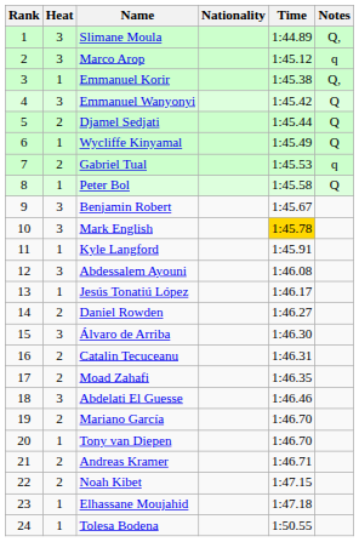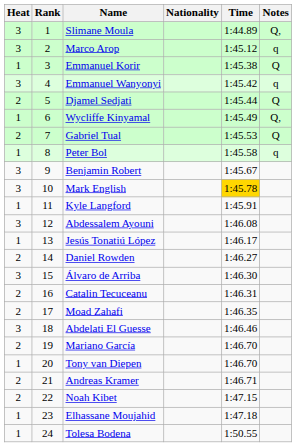 <table class="wikitable sortable" style="text-align:center">
 <tr>
+<th>Heat</th>
 <th>Rank</th>
-<th>Heat</th>
 <th>Name</th>
 <th>Nationality</th>
 <th>Time</th>
 <th>Notes</th>
 </tr>
 <tr bgcolor=ccffcc>
+<td>3</td>
 <td>1</td>
-<td>3</td>
 <td align=left><a href='#'>Slimane Moula</a></td>
 <td align=left></td>
 <td>1:44.89</td>
 <td>Q, </td>
 </tr>
 <tr bgcolor=ccffcc>
+<td>3</td>
 <td>2</td>
-<td>3</td>
 <td align=left><a href='#'>Marco Arop</a></td>
 <td align=left></td>
 <td>1:45.12</td>
 <td>q</td>
 </tr>
 <tr bgcolor=ccffcc>
+<td>1</td>
 <td>3</td>
-<td>1</td>
 <td align=left><a href='#'>Emmanuel Korir</a></td>
 <td align=left></td>
 <td>1:45.38</td>
-<td>Q, </td>
+<td>Q</td>
 </tr>
 <tr bgcolor=ddffdd>
+<td>3</td>
 <td>4</td>
-<td>3</td>
 <td align=left><a href='#'>Emmanuel Wanyonyi</a></td>
 <td align=left></td>
 <td>1:45.42</td>
-<td>Q</td>
+<td>q</td>
 </tr>
 <tr bgcolor=ccffcc>
+<td>2</td>
 <td>5</td>
-<td>2</td>
 <td align=left><a href='#'>Djamel Sedjati</a></td>
 <td align=left></td>
 <td>1:45.44</td>
 <td>Q</td>
 </tr>
 <tr bgcolor=ccffcc>
+<td>1</td>
 <td>6</td>
-<td>1</td>
 <td align=left><a href='#'>Wycliffe Kinyamal</a></td>
 <td align=left></td>
 <td>1:45.49</td>
-<td>Q</td>
+<td>Q, </td>
 </tr>
 <tr bgcolor=ccffcc>
+<td>2</td>
 <td>7</td>
-<td>2</td>
 <td align=left><a href='#'>Gabriel Tual</a></td>
 <td align=left></td>
 <td>1:45.53</td>
-<td>q</td>
+<td>Q</td>
 </tr>
 <tr bgcolor=ddffdd>
+<td>1</td>
 <td>8</td>
-<td>1</td>
 <td align=left><a href='#'>Peter Bol</a></td>
 <td align=left></td>
 <td>1:45.58</td>
-<td>Q</td>
+<td>q</td>
 </tr>
 <tr>
+<td>3</td>
 <td>9</td>
-<td>3</td>
 <td align=left><a href='#'>Benjamin Robert</a></td>
 <td align=left></td>
 <td>1:45.67</td>
 <td></td>
 </tr>
 <tr>
+<td>3</td>
 <td>10</td>
-<td>3</td>
 <td align=left><a href='#'>Mark English</a></td>
 <td align=left></td>
 <td style="background: gold;">1:45.78</td>
 <td></td>
 </tr>
 <tr>
+<td>1</td>
 <td>11</td>
-<td>1</td>
 <td align=left><a href='#'>Kyle Langford</a></td>
 <td align=left></td>
 <td>1:45.91</td>
 <td></td>
 </tr>
 <tr>
+<td>3</td>
 <td>12</td>
-<td>3</td>
 <td align=left><a href='#'>Abdessalem Ayouni</a></td>
 <td align=left></td>
 <td>1:46.08</td>
 <td></td>
 </tr>
 <tr>
+<td>1</td>
 <td>13</td>
-<td>1</td>
 <td align=left><a href='#'>Jesús Tonatiú López</a></td>
 <td align=left></td>
 <td>1:46.17</td>
 <td></td>
 </tr>
 <tr>
+<td>2</td>
 <td>14</td>
-<td>2</td>
 <td align=left><a href='#'>Daniel Rowden</a></td>
 <td align=left></td>
 <td>1:46.27</td>
 <td></td>
 </tr>
 <tr>
+<td>3</td>
 <td>15</td>
-<td>3</td>
 <td align=left><a href='#'>Álvaro de Arriba</a></td>
 <td align=left></td>
 <td>1:46.30</td>
 <td></td>
 </tr>
 <tr>
+<td>2</td>
 <td>16</td>
-<td>2</td>
 <td align=left><a href='#'>Catalin Tecuceanu</a></td>
 <td align=left></td>
 <td>1:46.31</td>
 <td></td>
 </tr>
 <tr>
+<td>2</td>
 <td>17</td>
-<td>2</td>
 <td align=left><a href='#'>Moad Zahafi</a></td>
 <td align=left></td>
 <td>1:46.35</td>
 <td></td>
 </tr>
 <tr>
+<td>3</td>
 <td>18</td>
-<td>3</td>
 <td align=left><a href='#'>Abdelati El Guesse</a></td>
 <td align=left></td>
 <td>1:46.46</td>
 <td></td>
 </tr>
 <tr>
+<td>2</td>
 <td>19</td>
-<td>2</td>
 <td align=left><a href='#'>Mariano García</a></td>
 <td align=left></td>
 <td>1:46.70</td>
 <td></td>
 </tr>
 <tr>
+<td>1</td>
 <td>20</td>
-<td>1</td>
 <td align=left><a href='#'>Tony van Diepen</a></td>
 <td align=left></td>
 <td>1:46.70</td>
 <td></td>
 </tr>
 <tr>
+<td>2</td>
 <td>21</td>
-<td>2</td>
 <td align=left><a href='#'>Andreas Kramer</a></td>
 <td align=left></td>
 <td>1:46.71</td>
 <td></td>
 </tr>
 <tr>
+<td>2</td>
 <td>22</td>
-<td>2</td>
 <td align=left><a href='#'>Noah Kibet</a></td>
 <td align=left></td>
 <td>1:47.15</td>
 <td></td>
 </tr>
 <tr>
+<td>1</td>
 <td>23</td>
-<td>1</td>
 <td align=left><a href='#'>Elhassane Moujahid</a></td>
 <td align=left></td>
 <td>1:47.18</td>
 <td></td>
 </tr>
 <tr>
+<td>1</td>
 <td>24</td>
-<td>1</td>
 <td align=left><a href='#'>Tolesa Bodena</a></td>
 <td align=left></td>
 <td>1:50.55</td>
 <td></td>
 </tr>
 </table>
